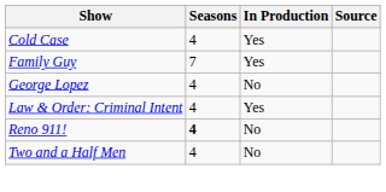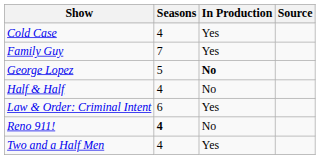 <table class="wikitable sortable">
 <tr style="background:#ccc;">
 <th>Show</th>
 <th>Seasons</th>
 <th>In Production</th>
 <th>Source</th>
 </tr>
 <tr>
 <td><em><a href='#'>Cold Case</a></em></td>
 <td>4</td>
 <td rowspan=>Yes</td>
 <td></td>
 </tr>
 <tr>
 <td><em><a href='#'>Family Guy</a></em></td>
 <td>7</td>
 <td rowspan=>Yes</td>
 <td></td>
 </tr>
 <tr>
 <td><em><a href='#'>George Lopez</a></em></td>
+<td>5</td>
+<td rowspan=><strong>No</strong></td>
+<td></td>
+</tr>
+<tr>
+<td><em><a href='#'>Half & Half</a></em></td>
 <td>4</td>
 <td rowspan=>No</td>
 <td></td>
 </tr>
 <tr>
 <td><em><a href='#'>Law & Order: Criminal Intent</a></em></td>
-<td>4</td>
+<td>6</td>
 <td rowspan=>Yes</td>
 <td></td>
 </tr>
 <tr>
 <td><em><a href='#'>Reno 911!</a></em></td>
 <td><strong>4</strong></td>
 <td rowspan=>No</td>
 <td></td>
 </tr>
 <tr>
 <td><em><a href='#'>Two and a Half Men</a></em></td>
 <td>4</td>
-<td rowspan=>No</td>
+<td rowspan=>Yes</td>
 <td></td>
 </tr>
 </table>
